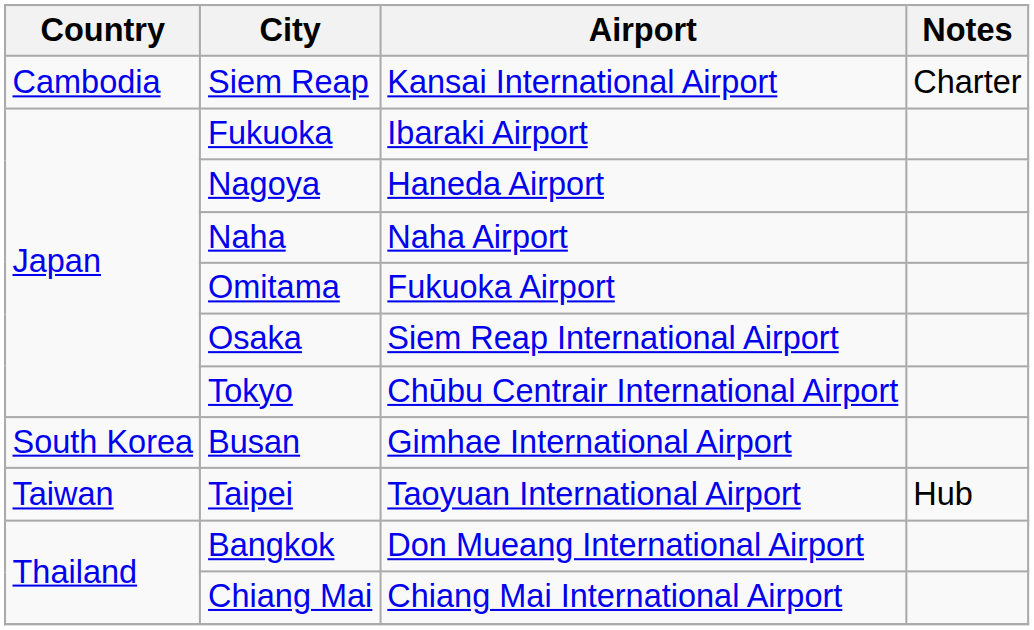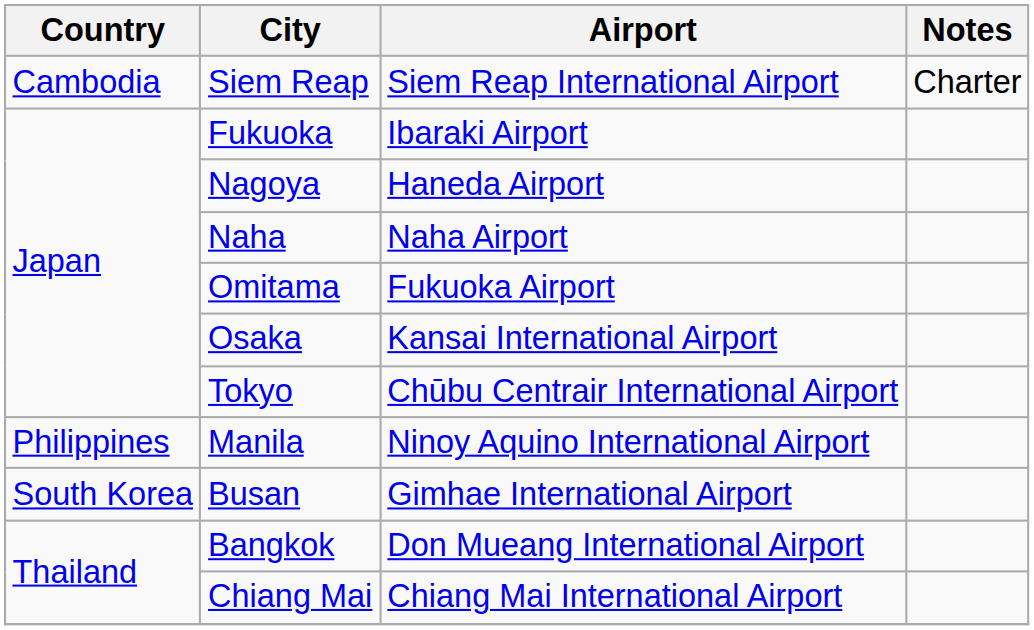 <table class="wikitable unsortable">
 <tr>
 <th>Country</th>
 <th>City</th>
 <th>Airport</th>
 <th>Notes</th>
 </tr>
 <tr>
 <td><a href='#'>Cambodia</a></td>
 <td><a href='#'>Siem Reap</a></td>
-<td><a href='#'>Kansai International Airport</a></td>
+<td><a href='#'>Siem Reap International Airport</a></td>
 <td>Charter</td>
 </tr>
 <tr>
 <td rowspan=6><a href='#'>Japan</a></td>
 <td><a href='#'>Fukuoka</a></td>
 <td><a href='#'>Ibaraki Airport</a></td>
 <td align=center></td>
 </tr>
 <tr>
 <td><a href='#'>Nagoya</a></td>
 <td><a href='#'>Haneda Airport</a></td>
 <td align=center></td>
 </tr>
 <tr>
 <td><a href='#'>Naha</a></td>
 <td><a href='#'>Naha Airport</a></td>
 <td align=center></td>
 </tr>
 <tr>
 <td><a href='#'>Omitama</a></td>
 <td><a href='#'>Fukuoka Airport</a></td>
 <td align=center></td>
 </tr>
 <tr>
 <td><a href='#'>Osaka</a></td>
-<td><a href='#'>Siem Reap International Airport</a></td>
+<td><a href='#'>Kansai International Airport</a></td>
 <td align=center></td>
 </tr>
 <tr>
 <td><a href='#'>Tokyo</a></td>
 <td><a href='#'>Chūbu Centrair International Airport</a></td>
 <td align=center></td>
 </tr>
 <tr>
+<td><a href='#'>Philippines</a></td>
+<td><a href='#'>Manila</a></td>
+<td><a href='#'>Ninoy Aquino International Airport</a></td>
+<td align=center></td>
+</tr>
+<tr>
 <td><a href='#'>South Korea</a></td>
 <td><a href='#'>Busan</a></td>
 <td><a href='#'>Gimhae International Airport</a></td>
 <td align=center></td>
-</tr>
-<tr>
-<td><a href='#'>Taiwan</a></td>
-<td><a href='#'>Taipei</a></td>
-<td><a href='#'>Taoyuan International Airport</a></td>
-<td>Hub</td>
 </tr>
 <tr>
 <td rowspan=2><a href='#'>Thailand</a></td>
 <td><a href='#'>Bangkok</a></td>
 <td><a href='#'>Don Mueang International Airport</a></td>
 <td></td>
 </tr>
 <tr>
 <td><a href='#'>Chiang Mai</a></td>
 <td><a href='#'>Chiang Mai International Airport</a></td>
 <td></td>
 </tr>
 <tr>
 </tr>
 </table>
